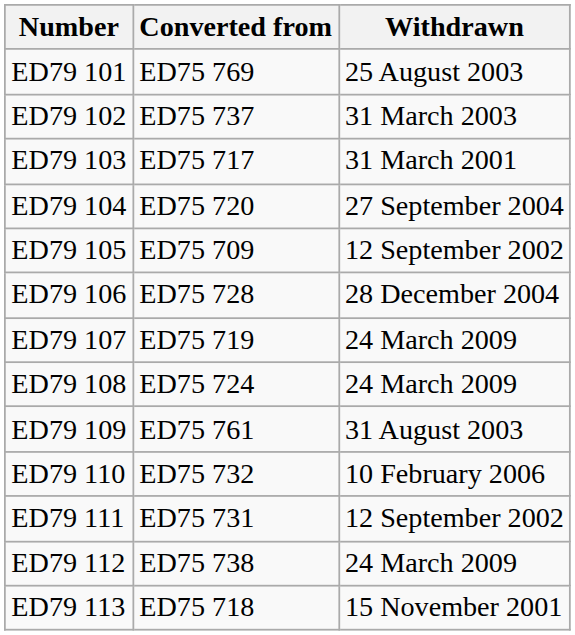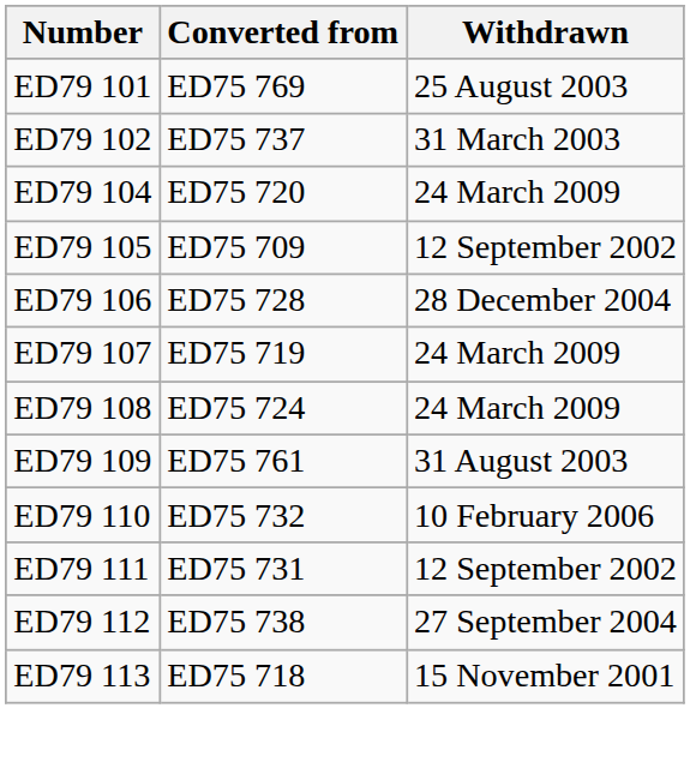 <table class="wikitable">
 <tr>
 <th>Number</th>
 <th>Converted from</th>
 <th>Withdrawn</th>
 </tr>
 <tr>
 <td>ED79 101</td>
 <td>ED75 769</td>
 <td>25 August 2003</td>
 </tr>
 <tr>
 <td>ED79 102</td>
 <td>ED75 737</td>
 <td>31 March 2003</td>
 </tr>
 <tr>
-<td>ED79 103</td>
-<td>ED75 717</td>
-<td>31 March 2001</td>
-</tr>
-<tr>
 <td>ED79 104</td>
 <td>ED75 720</td>
-<td>27 September 2004</td>
+<td>24 March 2009</td>
 </tr>
 <tr>
 <td>ED79 105</td>
 <td>ED75 709</td>
 <td>12 September 2002</td>
 </tr>
 <tr>
 <td>ED79 106</td>
 <td>ED75 728</td>
 <td>28 December 2004</td>
 </tr>
 <tr>
 <td>ED79 107</td>
 <td>ED75 719</td>
 <td>24 March 2009</td>
 </tr>
 <tr>
 <td>ED79 108</td>
 <td>ED75 724</td>
 <td>24 March 2009</td>
 </tr>
 <tr>
 <td>ED79 109</td>
 <td>ED75 761</td>
 <td>31 August 2003</td>
 </tr>
 <tr>
 <td>ED79 110</td>
 <td>ED75 732</td>
 <td>10 February 2006</td>
 </tr>
 <tr>
 <td>ED79 111</td>
 <td>ED75 731</td>
 <td>12 September 2002</td>
 </tr>
 <tr>
 <td>ED79 112</td>
 <td>ED75 738</td>
-<td>24 March 2009</td>
+<td>27 September 2004</td>
 </tr>
 <tr>
 <td>ED79 113</td>
 <td>ED75 718</td>
 <td>15 November 2001</td>
 </tr>
 </table>
